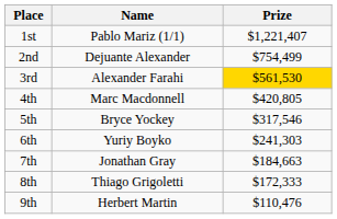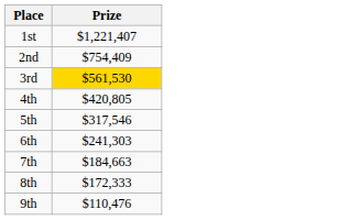 <table class="wikitable">
 <tr>
 <th width="50">Place</th>
-<th width="200">Name</th>
 <th width="125">Prize</th>
 </tr>
 <tr>
 <td align = "center">1st</td>
-<td align = "center">Pablo Mariz (1/1)</td>
 <td align = "center">$1,221,407</td>
 </tr>
 <tr>
 <td align = "center">2nd</td>
-<td align = "center">Dejuante Alexander</td>
-<td align = "center">$754,499</td>
+<td align = "center">$754,409</td>
 </tr>
 <tr>
 <td align = "center">3rd</td>
-<td align = "center">Alexander Farahi</td>
 <td align = "center" style="background: gold;">$561,530</td>
 </tr>
 <tr>
 <td align = "center">4th</td>
-<td align = "center">Marc Macdonnell</td>
 <td align = "center">$420,805</td>
 </tr>
 <tr>
 <td align = "center">5th</td>
-<td align = "center">Bryce Yockey</td>
 <td align = "center">$317,546</td>
 </tr>
 <tr>
 <td align = "center">6th</td>
-<td align = "center">Yuriy Boyko</td>
 <td align = "center">$241,303</td>
 </tr>
 <tr>
 <td align = "center">7th</td>
-<td align = "center">Jonathan Gray</td>
 <td align = "center">$184,663</td>
 </tr>
 <tr>
 <td align = "center">8th</td>
-<td align = "center">Thiago Grigoletti</td>
 <td align = "center">$172,333</td>
 </tr>
 <tr>
 <td align = "center">9th</td>
-<td align = "center">Herbert Martin</td>
 <td align = "center">$110,476</td>
 </tr>
 </table>
